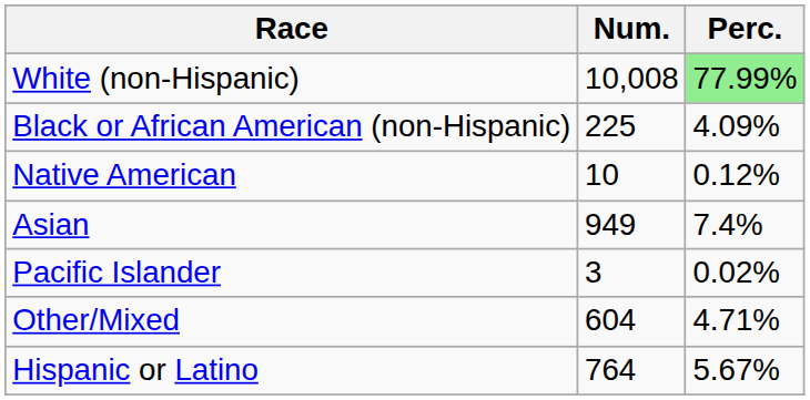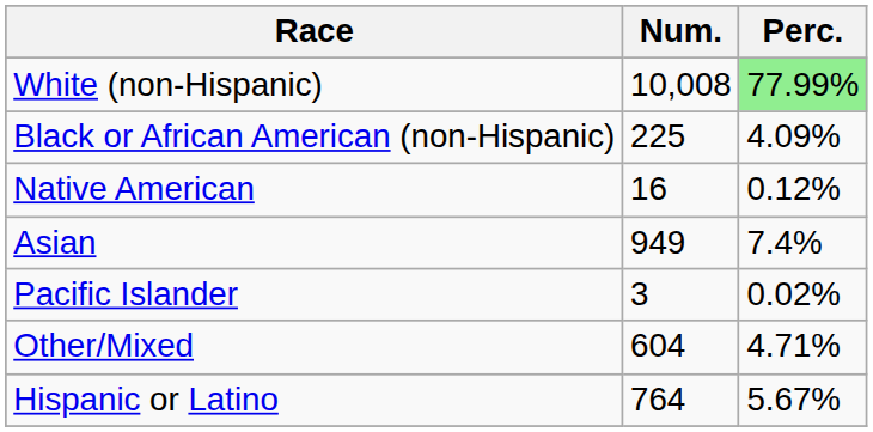 <table class="wikitable">
 <tr>
 <th>Race</th>
 <th>Num.</th>
 <th>Perc.</th>
 </tr>
 <tr>
 <td><a href='#'>White</a> (non-Hispanic)</td>
 <td>10,008</td>
 <td style="background: lightgreen;">77.99%</td>
 </tr>
 <tr>
 <td><a href='#'>Black or African American</a> (non-Hispanic)</td>
 <td>225</td>
 <td>4.09%</td>
 </tr>
 <tr>
 <td><a href='#'>Native American</a></td>
-<td>10</td>
+<td>16</td>
 <td>0.12%</td>
 </tr>
 <tr>
 <td><a href='#'>Asian</a></td>
 <td>949</td>
 <td>7.4%</td>
 </tr>
 <tr>
 <td><a href='#'>Pacific Islander</a></td>
 <td>3</td>
 <td>0.02%</td>
 </tr>
 <tr>
 <td><a href='#'>Other/Mixed</a></td>
 <td>604</td>
 <td>4.71%</td>
 </tr>
 <tr>
 <td><a href='#'>Hispanic</a> or <a href='#'>Latino</a></td>
 <td>764</td>
 <td>5.67%</td>
 </tr>
 </table>
